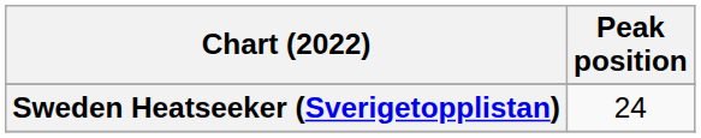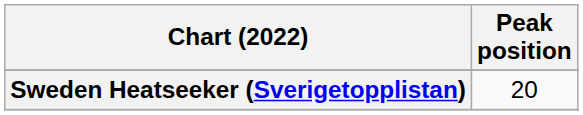 <table class="wikitable sortable plainrowheaders" style="text-align:center">
 <tr>
 <th scope="col">Chart (2022)</th>
 <th scope="col">Peak<br>position</th>
 </tr>
 <tr>
 </tr>
 <tr>
 </tr>
 <tr>
 <th scope="row">Sweden Heatseeker (<a href='#'>Sverigetopplistan</a>)</th>
-<td>24</td>
+<td>20</td>
 </tr>
 <tr>
 </tr>
 <tr>
 </tr>
 <tr>
 </tr>
 </table>
